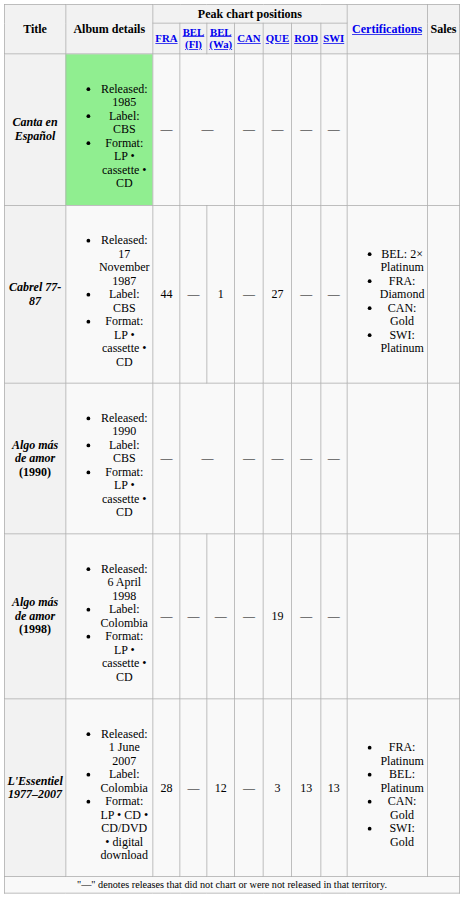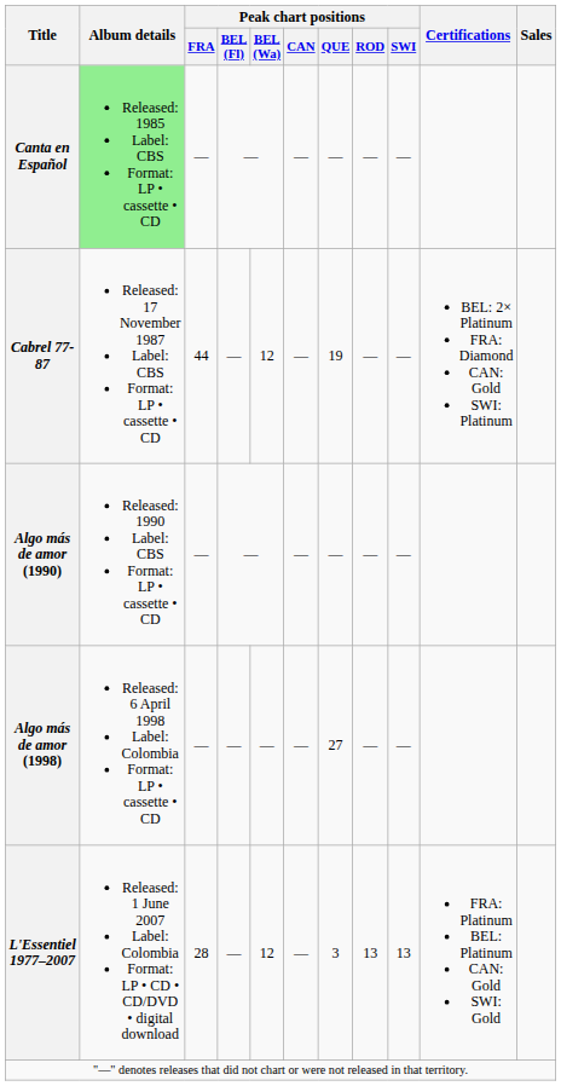 <table class="wikitable plainrowheaders" style="text-align:center;">
 <tr>
 <th scope="col" rowspan="2" style="width:10em;">Title</th>
 <th scope="col" rowspan="2" style="width:17em;">Album details</th>
 <th scope="col" colspan="7">Peak chart positions</th>
 <th scope="col" rowspan="2" style="width:10em;"><a href='#'>Certifications</a></th>
 <th scope="col" rowspan="2" style="width:10em;">Sales</th>
 </tr>
 <tr>
 <th scope="col" style="width:2.5em;font-size:90%;"><a href='#'>FRA</a></th>
 <th scope="col" style="width:2.5em;font-size:90%;"><a href='#'>BEL<br>(Fl)</a></th>
 <th scope="col" style="width:2.5em;font-size:90%;"><a href='#'>BEL<br>(Wa)</a></th>
 <th scope="col" style="width:2.5em;font-size:90%;"><a href='#'>CAN</a></th>
 <th scope="col" style="width:2.5em;font-size:90%;"><a href='#'>QUE</a></th>
 <th scope="col" style="width:2.5em;font-size:90%;"><a href='#'>ROD</a></th>
 <th scope="col" style="width:2.5em;font-size:90%;"><a href='#'>SWI</a></th>
 </tr>
 <tr>
 <th scope="row"><em>Canta en Español</em></th>
 <td style="background: lightgreen;"><br><ul><li>Released: 1985</li><li>Label: CBS</li><li>Format: LP • cassette • CD</li></ul></td>
 <td>—</td>
 <td colspan="2">—</td>
 <td>—</td>
 <td>—</td>
 <td>—</td>
 <td>—</td>
 <td></td>
 <td></td>
 </tr>
 <tr>
 <th scope="row"><em>Cabrel 77-87</em></th>
 <td><br><ul><li>Released: 17 November 1987</li><li>Label: CBS</li><li>Format: LP • cassette • CD</li></ul></td>
 <td>44</td>
 <td>—</td>
-<td>1</td>
+<td>12</td>
 <td>—</td>
-<td>27</td>
+<td>19</td>
 <td>—</td>
 <td>—</td>
 <td><br><ul><li>BEL: 2× Platinum</li><li>FRA: Diamond</li><li>CAN: Gold</li><li>SWI: Platinum</li></ul></td>
 <td></td>
 </tr>
 <tr>
 <th scope="row"><em>Algo más de amor</em> (1990)</th>
 <td><br><ul><li>Released: 1990</li><li>Label: CBS</li><li>Format: LP • cassette • CD</li></ul></td>
 <td>—</td>
 <td colspan="2">—</td>
 <td>—</td>
 <td>—</td>
 <td>—</td>
 <td>—</td>
 <td></td>
 <td></td>
 </tr>
 <tr>
 <th scope="row"><em>Algo más de amor</em> (1998)</th>
 <td><br><ul><li>Released: 6 April 1998</li><li>Label: Colombia</li><li>Format: LP • cassette • CD</li></ul></td>
 <td>—</td>
 <td>—</td>
 <td>—</td>
 <td>—</td>
-<td>19</td>
+<td>27</td>
 <td>—</td>
 <td>—</td>
 <td></td>
 <td></td>
 </tr>
 <tr>
 <th scope="row"><em>L'Essentiel 1977–2007</em></th>
 <td><br><ul><li>Released: 1 June 2007</li><li>Label: Colombia</li><li>Format: LP • CD • CD/DVD • digital download</li></ul></td>
 <td>28</td>
 <td>—</td>
 <td>12</td>
 <td>—</td>
 <td>3</td>
 <td>13</td>
 <td>13</td>
 <td><br><ul><li>FRA: Platinum</li><li>BEL: Platinum</li><li>CAN: Gold</li><li>SWI: Gold</li></ul></td>
 <td></td>
 </tr>
 <tr>
 <td colspan="11" style="text-align:center; font-size:85%;">"—" denotes releases that did not chart or were not released in that territory.</td>
 </tr>
 </table>
